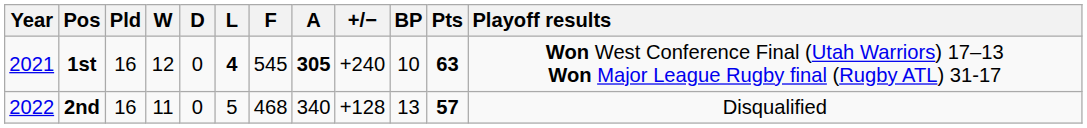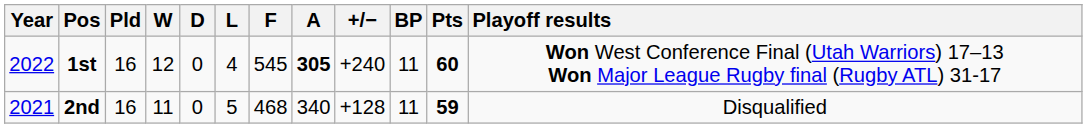 <table class="wikitable" style="text-align:center;">
 <tr border=1 cellpadding=5 cellspacing=0>
 <th style="width:20px;">Year</th>
 <th style="width:20px;">Pos</th>
 <th style="width:20px;">Pld</th>
 <th style="width:20px;">W</th>
 <th style="width:20px;">D</th>
 <th style="width:20px;">L</th>
 <th style="width:20px;">F</th>
 <th style="width:20px;">A</th>
 <th style="width:25px;">+/−</th>
 <th style="width:20px;">BP</th>
 <th style="width:20px;">Pts</th>
 <th style="width:30em; text-align:left;"> Playoff results</th>
 </tr>
 <tr>
-<td><a href='#'>2021</a></td>
+<td><a href='#'>2022</a></td>
 <td><strong>1st</strong></td>
 <td>16</td>
 <td>12</td>
 <td>0</td>
-<td><strong>4</strong></td>
+<td>4</td>
 <td>545</td>
 <td><strong>305</strong></td>
 <td>+240</td>
-<td>10</td>
-<td><strong>63</strong></td>
+<td>11</td>
+<td><strong>60</strong></td>
 <td><strong>Won</strong> West Conference Final (<a href='#'>Utah Warriors</a>) 17–13<br> <strong>Won</strong> <a href='#'>Major League Rugby final</a> (<a href='#'>Rugby ATL</a>) 31-17</td>
 </tr>
 <tr>
-<td><a href='#'>2022</a></td>
+<td><a href='#'>2021</a></td>
 <td><strong>2nd</strong></td>
 <td>16</td>
 <td>11</td>
 <td>0</td>
 <td>5</td>
 <td>468</td>
 <td>340</td>
 <td>+128</td>
-<td>13</td>
-<td><strong>57</strong></td>
+<td>11</td>
+<td><strong>59</strong></td>
 <td>Disqualified </td>
 </tr>
 </table>
